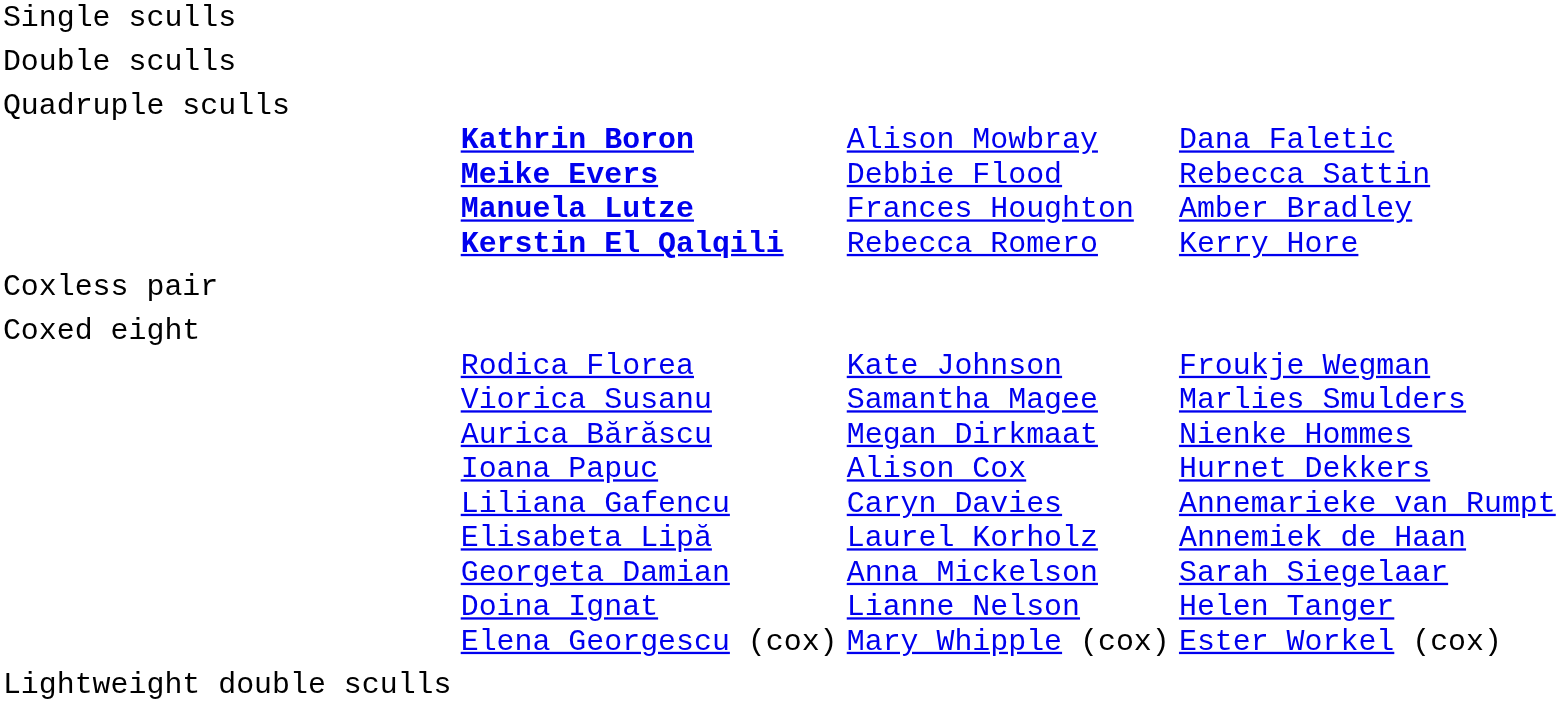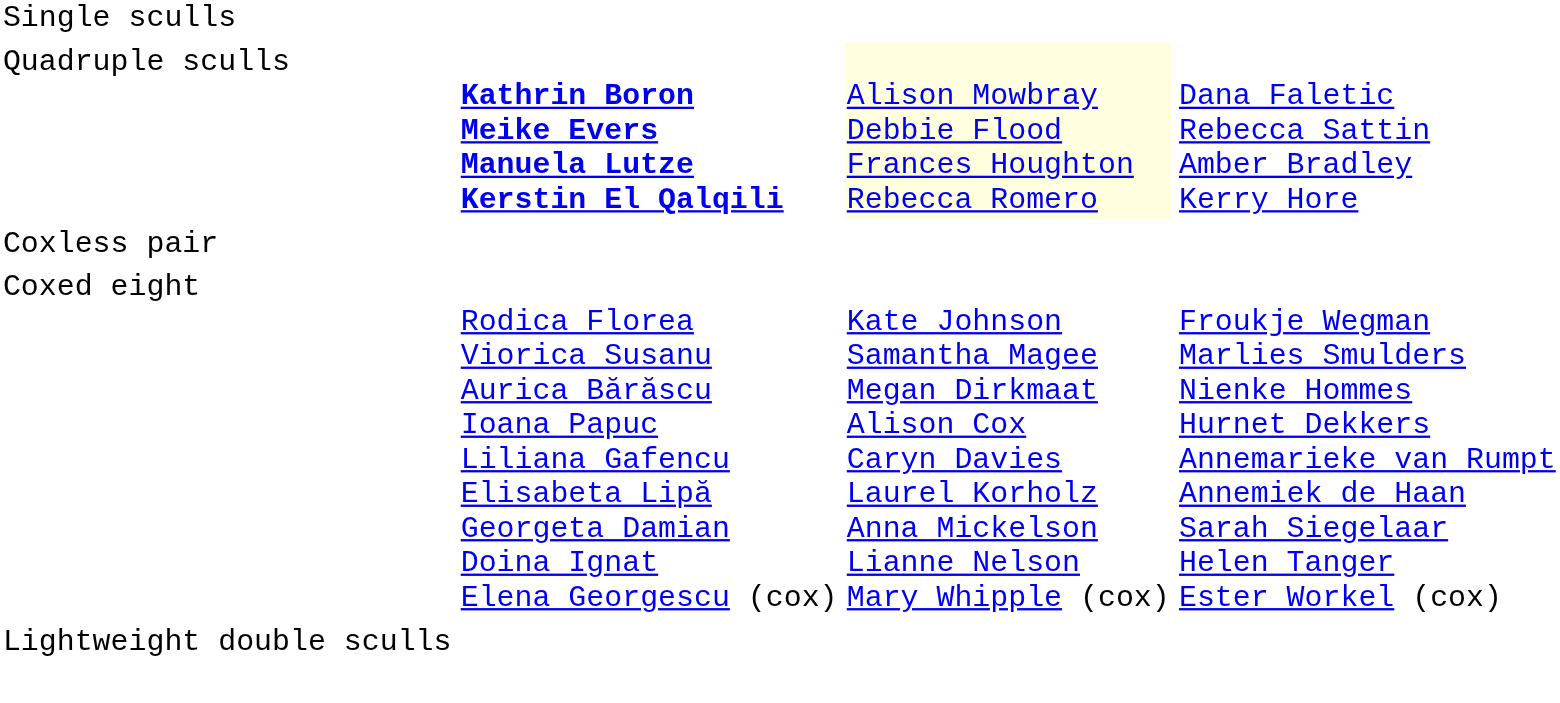 <table>
 <tr valign="top">
 <td>Single sculls <br></td>
 <td></td>
 <td></td>
 <td></td>
 </tr>
 <tr valign="top">
-<td>Double sculls <br></td>
-<td nowrap></td>
-<td></td>
-<td></td>
-</tr>
-<tr valign="top">
 <td>Quadruple sculls <br></td>
 <td><strong><br><a href='#'>Kathrin Boron</a><br><a href='#'>Meike Evers</a><br><a href='#'>Manuela Lutze</a><br><a href='#'>Kerstin El Qalqili</a></strong></td>
-<td><br><a href='#'>Alison Mowbray</a><br><a href='#'>Debbie Flood</a><br><a href='#'>Frances Houghton</a><br><a href='#'>Rebecca Romero</a></td>
+<td style="background: lightyellow;"><br><a href='#'>Alison Mowbray</a><br><a href='#'>Debbie Flood</a><br><a href='#'>Frances Houghton</a><br><a href='#'>Rebecca Romero</a></td>
 <td><br><a href='#'>Dana Faletic</a><br><a href='#'>Rebecca Sattin</a><br><a href='#'>Amber Bradley</a><br><a href='#'>Kerry Hore</a></td>
 </tr>
 <tr valign="top">
 <td>Coxless pair <br></td>
 <td></td>
 <td></td>
 <td></td>
 </tr>
 <tr valign="top">
 <td>Coxed eight <br></td>
 <td><br><a href='#'>Rodica Florea</a><br><a href='#'>Viorica Susanu</a><br><a href='#'>Aurica Bărăscu</a><br><a href='#'>Ioana Papuc</a><br><a href='#'>Liliana Gafencu</a><br><a href='#'>Elisabeta Lipă</a><br><a href='#'>Georgeta Damian</a><br><a href='#'>Doina Ignat</a><br><a href='#'>Elena Georgescu</a> (cox)</td>
 <td><br><a href='#'>Kate Johnson</a><br><a href='#'>Samantha Magee</a><br><a href='#'>Megan Dirkmaat</a><br><a href='#'>Alison Cox</a><br><a href='#'>Caryn Davies</a><br><a href='#'>Laurel Korholz</a><br><a href='#'>Anna Mickelson</a><br><a href='#'>Lianne Nelson</a><br><a href='#'>Mary Whipple</a> (cox)</td>
 <td><br><a href='#'>Froukje Wegman</a><br><a href='#'>Marlies Smulders</a><br><a href='#'>Nienke Hommes</a><br><a href='#'>Hurnet Dekkers</a><br><a href='#'>Annemarieke van Rumpt</a><br><a href='#'>Annemiek de Haan</a><br><a href='#'>Sarah Siegelaar</a><br><a href='#'>Helen Tanger</a><br><a href='#'>Ester Workel</a> (cox)</td>
 </tr>
 <tr valign="top">
 <td>Lightweight double sculls <br></td>
 <td></td>
 <td nowrap></td>
 <td nowrap></td>
 </tr>
 </table>
